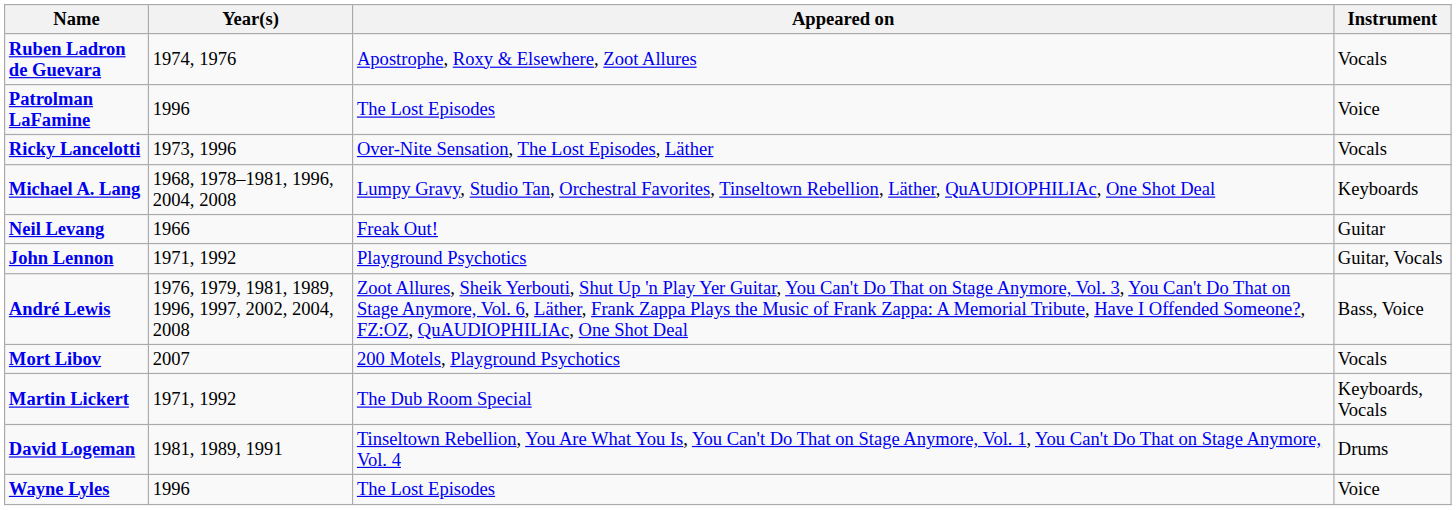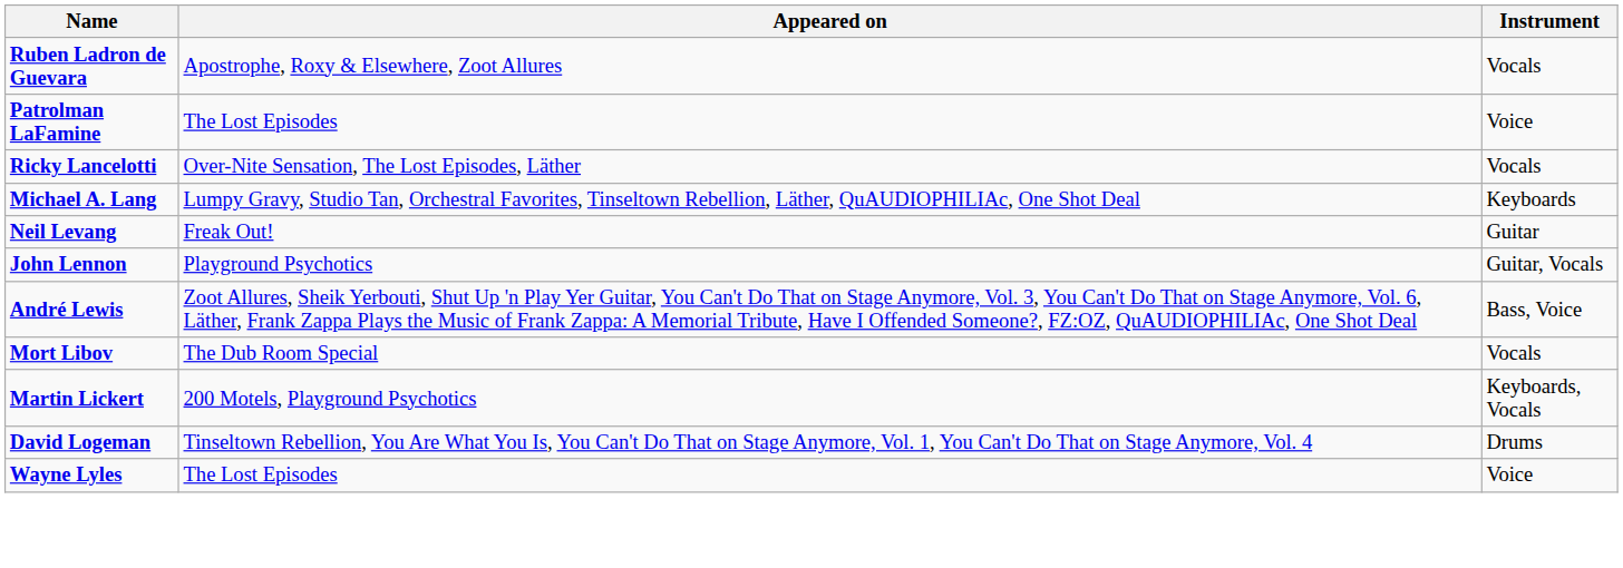 <table class="wikitable">
 <tr>
 <th>Name</th>
-<th>Year(s)</th>
 <th>Appeared on</th>
 <th>Instrument</th>
 </tr>
 <tr>
 <td><strong><a href='#'>Ruben Ladron de Guevara</a></strong></td>
-<td>1974, 1976</td>
 <td><a href='#'>Apostrophe</a>, <a href='#'>Roxy & Elsewhere</a>, <a href='#'>Zoot Allures</a></td>
 <td>Vocals</td>
 </tr>
 <tr>
 <td><strong><a href='#'>Patrolman LaFamine</a></strong></td>
-<td>1996</td>
 <td><a href='#'>The Lost Episodes</a></td>
 <td>Voice</td>
 </tr>
 <tr>
 <td><strong><a href='#'>Ricky Lancelotti</a></strong></td>
-<td>1973, 1996</td>
 <td><a href='#'>Over-Nite Sensation</a>, <a href='#'>The Lost Episodes</a>, <a href='#'>Läther</a></td>
 <td>Vocals</td>
 </tr>
 <tr>
 <td><strong><a href='#'>Michael A. Lang</a></strong></td>
-<td>1968, 1978–1981, 1996, 2004, 2008</td>
 <td><a href='#'>Lumpy Gravy</a>, <a href='#'>Studio Tan</a>, <a href='#'>Orchestral Favorites</a>, <a href='#'>Tinseltown Rebellion</a>, <a href='#'>Läther</a>, <a href='#'>QuAUDIOPHILIAc</a>, <a href='#'>One Shot Deal</a></td>
 <td>Keyboards</td>
 </tr>
 <tr>
 <td><strong><a href='#'>Neil Levang</a></strong></td>
-<td>1966</td>
 <td><a href='#'>Freak Out!</a></td>
 <td>Guitar</td>
 </tr>
 <tr>
 <td><strong><a href='#'>John Lennon</a></strong></td>
-<td>1971, 1992</td>
 <td><a href='#'>Playground Psychotics</a></td>
 <td>Guitar, Vocals</td>
 </tr>
 <tr>
 <td><strong><a href='#'>André Lewis</a></strong></td>
-<td>1976, 1979, 1981, 1989, 1996, 1997, 2002, 2004, 2008</td>
 <td><a href='#'>Zoot Allures</a>, <a href='#'>Sheik Yerbouti</a>, <a href='#'>Shut Up 'n Play Yer Guitar</a>, <a href='#'>You Can't Do That on Stage Anymore, Vol. 3</a>, <a href='#'>You Can't Do That on Stage Anymore, Vol. 6</a>, <a href='#'>Läther</a>, <a href='#'>Frank Zappa Plays the Music of Frank Zappa: A Memorial Tribute</a>, <a href='#'>Have I Offended Someone?</a>, <a href='#'>FZ:OZ</a>, <a href='#'>QuAUDIOPHILIAc</a>, <a href='#'>One Shot Deal</a></td>
 <td>Bass, Voice</td>
 </tr>
 <tr>
 <td><strong><a href='#'>Mort Libov</a></strong></td>
-<td>2007</td>
-<td><a href='#'>200 Motels</a>, <a href='#'>Playground Psychotics</a></td>
+<td><a href='#'>The Dub Room Special</a></td>
 <td>Vocals</td>
 </tr>
 <tr>
 <td><strong><a href='#'>Martin Lickert</a></strong></td>
-<td>1971, 1992</td>
-<td><a href='#'>The Dub Room Special</a></td>
+<td><a href='#'>200 Motels</a>, <a href='#'>Playground Psychotics</a></td>
 <td>Keyboards, Vocals</td>
 </tr>
 <tr>
 <td><strong><a href='#'>David Logeman</a></strong></td>
-<td>1981, 1989, 1991</td>
 <td><a href='#'>Tinseltown Rebellion</a>, <a href='#'>You Are What You Is</a>, <a href='#'>You Can't Do That on Stage Anymore, Vol. 1</a>, <a href='#'>You Can't Do That on Stage Anymore, Vol. 4</a></td>
 <td>Drums</td>
 </tr>
 <tr>
 <td><strong><a href='#'>Wayne Lyles</a></strong></td>
-<td>1996</td>
 <td><a href='#'>The Lost Episodes</a></td>
 <td>Voice</td>
 </tr>
 </table>
